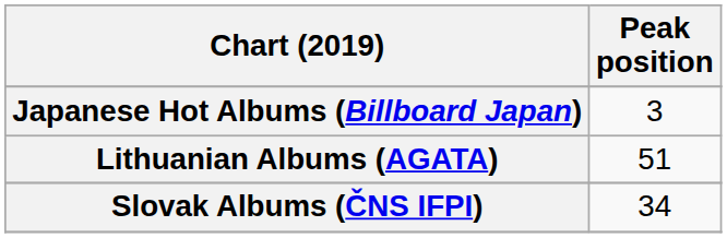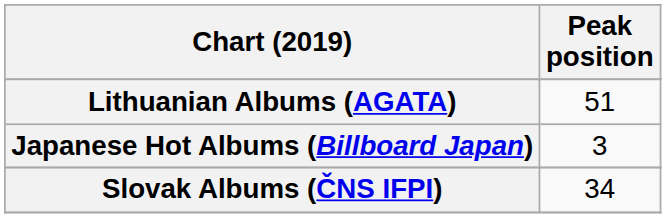 <table class="wikitable sortable plainrowheaders" style="text-align:center">
 <tr>
 <th scope="col">Chart (2019)</th>
 <th scope="col">Peak<br>position</th>
 </tr>
 <tr>
 </tr>
 <tr>
 </tr>
 <tr>
 </tr>
 <tr>
 </tr>
 <tr>
 </tr>
 <tr>
 </tr>
 <tr>
 </tr>
 <tr>
 </tr>
 <tr>
 </tr>
 <tr>
 </tr>
 <tr>
 </tr>
 <tr>
 </tr>
 <tr>
 </tr>
 <tr>
+<th scope="row">Lithuanian Albums (<a href='#'>AGATA</a>)</th>
+<td>51</td>
+</tr>
+<tr>
 <th scope="row">Japanese Hot Albums (<em><a href='#'>Billboard Japan</a></em>)</th>
 <td>3</td>
-</tr>
-<tr>
-<th scope="row">Lithuanian Albums (<a href='#'>AGATA</a>)</th>
-<td>51</td>
 </tr>
 <tr>
 </tr>
 <tr>
 </tr>
 <tr>
 </tr>
 <tr>
 </tr>
 <tr>
 <th scope="row">Slovak Albums (<a href='#'>ČNS IFPI</a>)</th>
 <td>34</td>
 </tr>
 <tr>
 </tr>
 <tr>
 </tr>
 <tr>
 </tr>
 <tr>
 </tr>
 <tr>
 </tr>
 <tr>
 </tr>
 </table>
